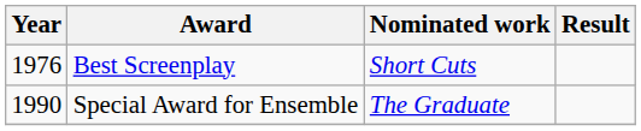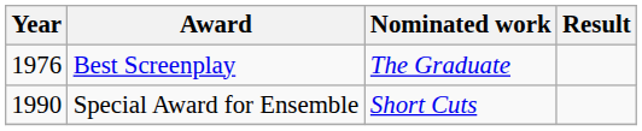 <table class="wikitable sortable">
 <tr>
 <th>Year</th>
 <th>Award</th>
 <th>Nominated work</th>
 <th>Result</th>
 </tr>
 <tr>
 <td>1976</td>
 <td><a href='#'>Best Screenplay</a></td>
-<td><em><a href='#'>Short Cuts</a></em></td>
+<td><em><a href='#'>The Graduate</a></em></td>
 <td></td>
 </tr>
 <tr>
 <td>1990</td>
 <td>Special Award for Ensemble </td>
-<td><em><a href='#'>The Graduate</a></em></td>
+<td><em><a href='#'>Short Cuts</a></em></td>
 <td></td>
 </tr>
 <tr>
 </tr>
 </table>
